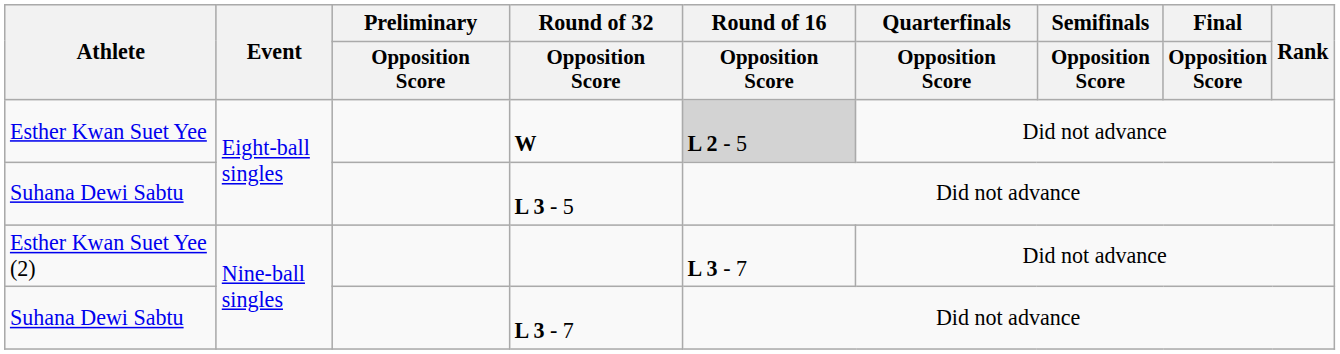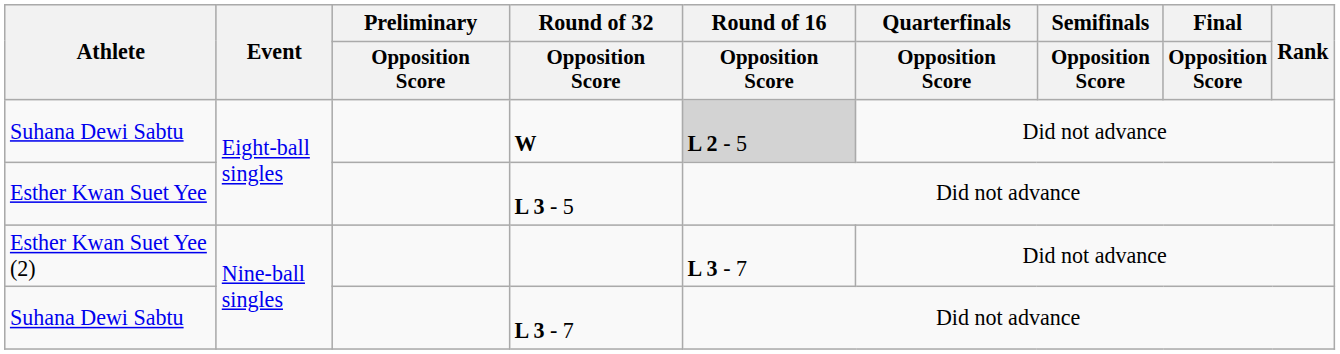 <table class=wikitable style="font-size:90%; text-align:center">
 <tr>
 <th rowspan=2 width="20%">Athlete</th>
 <th rowspan=2 width="10%">Event</th>
 <th width="15%">Preliminary</th>
 <th width="15%">Round of 32</th>
 <th width="15%">Round of 16</th>
 <th width="15%">Quarterfinals</th>
 <th width="15%">Semifinals</th>
 <th width="15%">Final</th>
 <th rowspan=2>Rank</th>
 </tr>
 <tr style="font-size:95%;">
 <th>Opposition<br>Score</th>
 <th>Opposition<br>Score</th>
 <th>Opposition<br>Score</th>
 <th>Opposition<br>Score</th>
 <th>Opposition<br>Score</th>
 <th>Opposition<br>Score</th>
 </tr>
 <tr>
-<td align=left><a href='#'>Esther Kwan Suet Yee</a></td>
+<td align=left><a href='#'>Suhana Dewi Sabtu</a></td>
 <td align=left rowspan=2><a href='#'>Eight-ball singles</a></td>
 <td></td>
 <td align=left><br><strong>W</strong> </td>
 <td align=left style="background: lightgrey;"><br><strong>L 2</strong> - 5</td>
 <td colspan=4>Did not advance</td>
 </tr>
 <tr>
-<td align=left><a href='#'>Suhana Dewi Sabtu</a></td>
+<td align=left><a href='#'>Esther Kwan Suet Yee</a></td>
 <td></td>
 <td align=left><br><strong>L 3</strong> - 5</td>
 <td colspan=5>Did not advance</td>
 </tr>
 <tr>
 <td align=left><a href='#'>Esther Kwan Suet Yee</a> (2)</td>
 <td align=left rowspan=2><a href='#'>Nine-ball singles</a></td>
 <td></td>
 <td></td>
 <td align=left><br><strong>L 3</strong> - 7</td>
 <td colspan=4>Did not advance</td>
 </tr>
 <tr>
 <td align=left><a href='#'>Suhana Dewi Sabtu</a></td>
 <td></td>
 <td align=left><br><strong>L 3</strong> - 7</td>
 <td colspan=5>Did not advance</td>
 </tr>
 </table>
